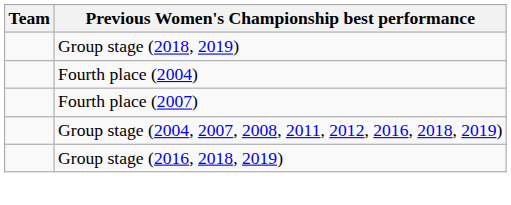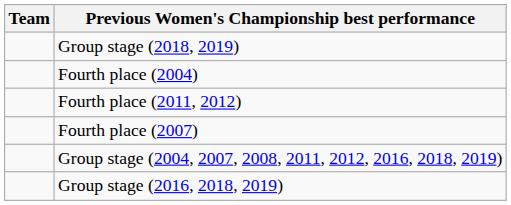 <table class="wikitable sortable">
 <tr>
 <th>Team</th>
 <th>Previous Women's Championship best performance</th>
 </tr>
 <tr>
 <td></td>
 <td>Group stage (<a href='#'>2018</a>, <a href='#'>2019</a>)</td>
 </tr>
 <tr>
 <td></td>
 <td>Fourth place (<a href='#'>2004</a>)</td>
 </tr>
 <tr>
 <td></td>
+<td>Fourth place (<a href='#'>2011</a>, <a href='#'>2012</a>)</td>
+</tr>
+<tr>
+<td></td>
 <td>Fourth place (<a href='#'>2007</a>)</td>
 </tr>
 <tr>
 <td></td>
 <td>Group stage (<a href='#'>2004</a>, <a href='#'>2007</a>, <a href='#'>2008</a>, <a href='#'>2011</a>, <a href='#'>2012</a>, <a href='#'>2016</a>, <a href='#'>2018</a>, <a href='#'>2019</a>)</td>
 </tr>
 <tr>
 <td></td>
 <td>Group stage (<a href='#'>2016</a>, <a href='#'>2018</a>, <a href='#'>2019</a>)</td>
 </tr>
 </table>
